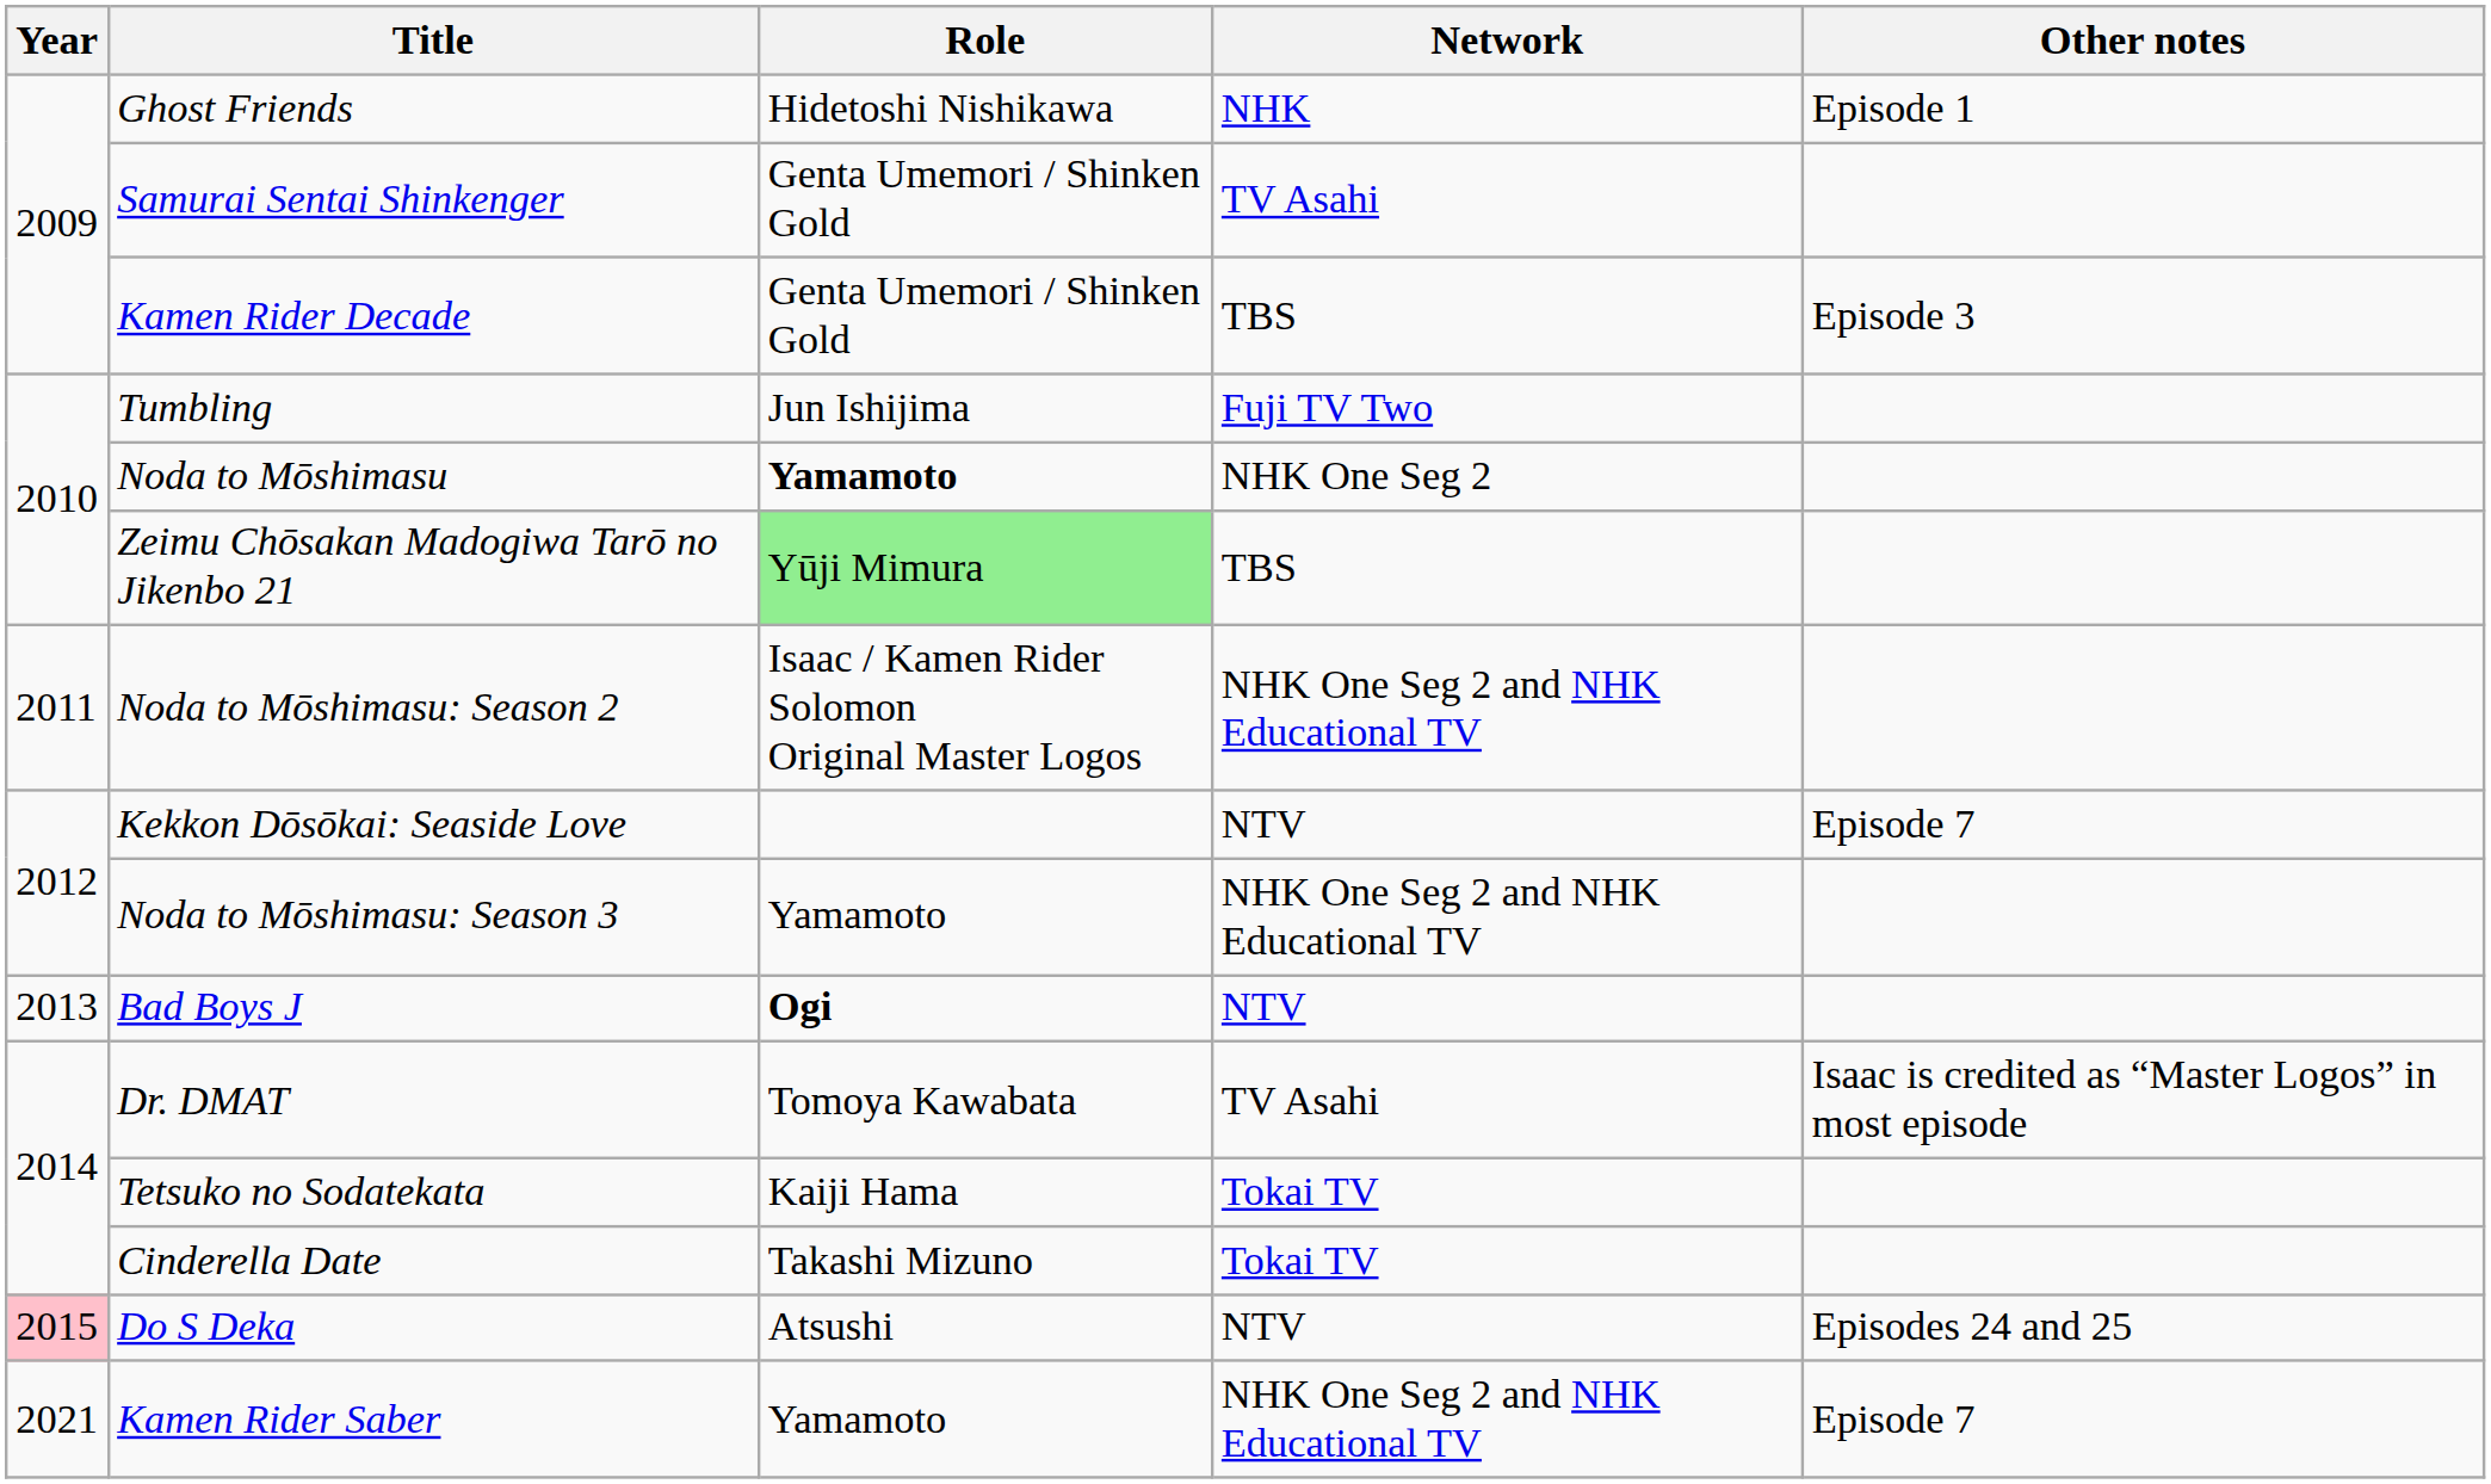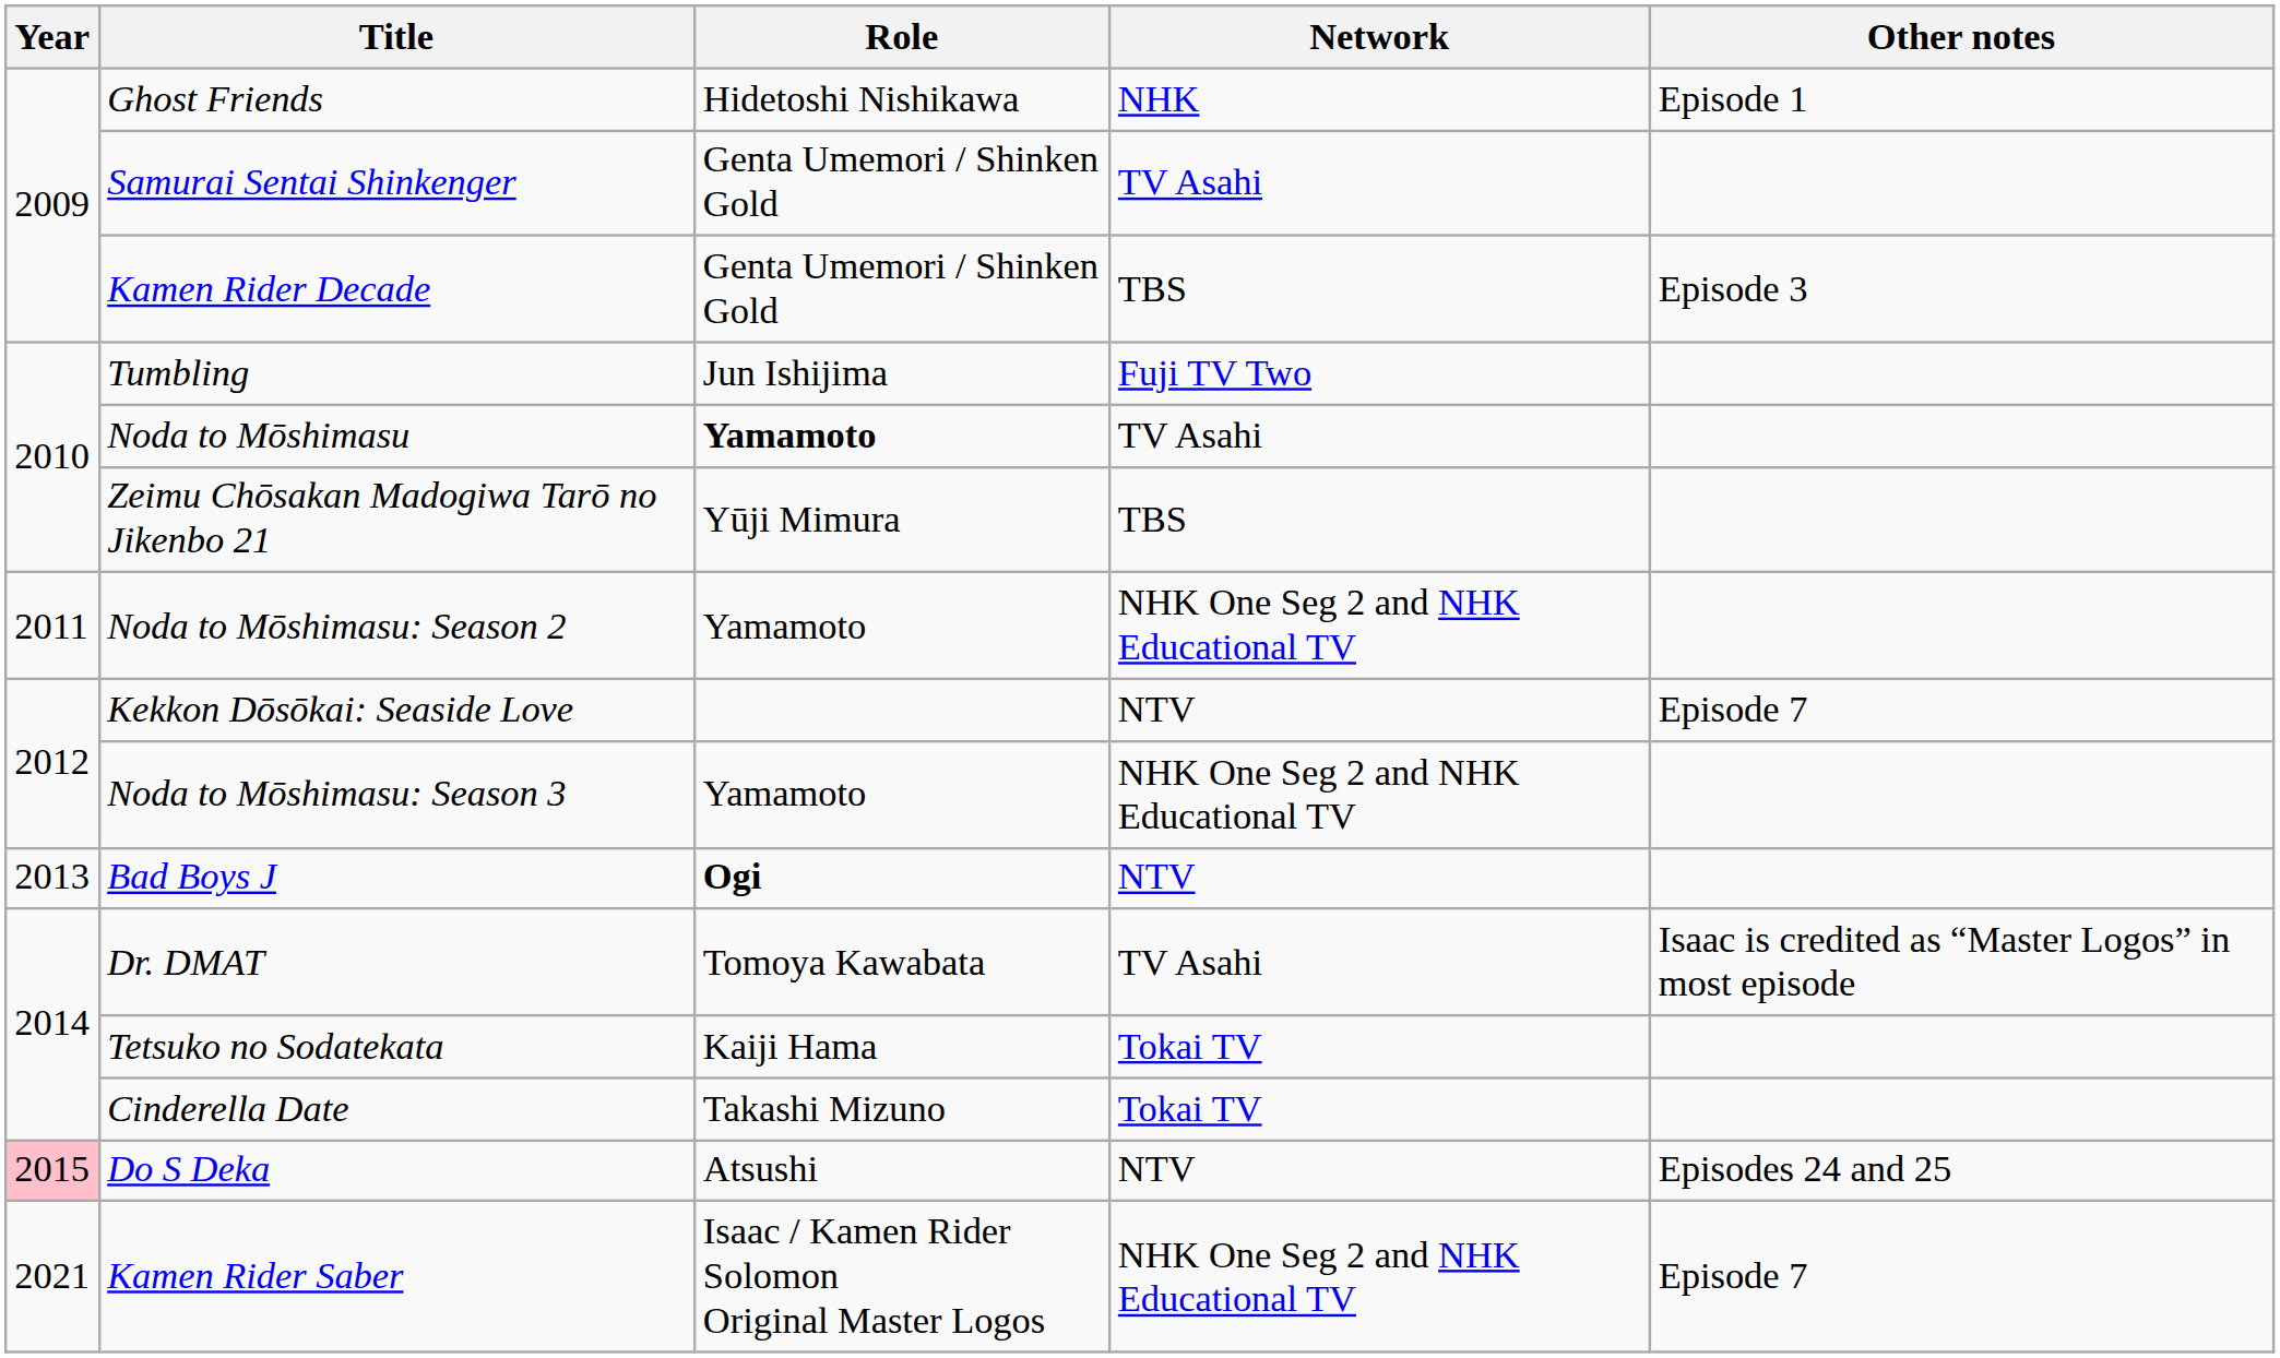 <table class="wikitable" style="font-size: 90%;">
 <tr>
 <th>Year</th>
 <th>Title</th>
 <th>Role</th>
 <th>Network</th>
 <th>Other notes</th>
 </tr>
 <tr>
 <td rowspan="3">2009</td>
 <td><em>Ghost Friends</em></td>
 <td>Hidetoshi Nishikawa</td>
 <td><a href='#'>NHK</a></td>
 <td>Episode 1</td>
 </tr>
 <tr>
 <td><em><a href='#'>Samurai Sentai Shinkenger</a></em></td>
 <td>Genta Umemori / Shinken Gold</td>
 <td><a href='#'>TV Asahi</a></td>
 <td></td>
 </tr>
 <tr>
 <td><em><a href='#'>Kamen Rider Decade</a></em></td>
 <td>Genta Umemori / Shinken Gold</td>
 <td>TBS</td>
 <td>Episode 3</td>
 </tr>
 <tr>
 <td rowspan="3">2010</td>
 <td><em>Tumbling</em></td>
 <td>Jun Ishijima</td>
 <td><a href='#'>Fuji TV Two</a></td>
 <td></td>
 </tr>
 <tr>
 <td><em>Noda to Mōshimasu</em></td>
 <td><strong>Yamamoto</strong></td>
-<td>NHK One Seg 2</td>
+<td>TV Asahi</td>
 <td></td>
 </tr>
 <tr>
 <td><em>Zeimu Chōsakan Madogiwa Tarō no Jikenbo 21</em></td>
-<td style="background: lightgreen;">Yūji Mimura</td>
+<td>Yūji Mimura</td>
 <td>TBS</td>
 <td></td>
 </tr>
 <tr>
 <td>2011</td>
 <td><em>Noda to Mōshimasu: Season 2</em></td>
-<td>Isaac / Kamen Rider Solomon<br>Original Master Logos</td>
+<td>Yamamoto</td>
 <td>NHK One Seg 2 and <a href='#'>NHK Educational TV</a></td>
 <td></td>
 </tr>
 <tr>
 <td rowspan="2">2012</td>
 <td><em>Kekkon Dōsōkai: Seaside Love</em></td>
 <td></td>
 <td>NTV</td>
 <td>Episode 7</td>
 </tr>
 <tr>
 <td><em>Noda to Mōshimasu: Season 3</em></td>
 <td>Yamamoto</td>
 <td>NHK One Seg 2 and NHK Educational TV</td>
 <td></td>
 </tr>
 <tr>
 <td>2013</td>
 <td><em><a href='#'>Bad Boys J</a></em></td>
 <td><strong>Ogi</strong></td>
 <td><a href='#'>NTV</a></td>
 <td></td>
 </tr>
 <tr>
 <td rowspan="3">2014</td>
 <td><em>Dr. DMAT</em></td>
 <td>Tomoya Kawabata</td>
 <td>TV Asahi</td>
 <td>Isaac is credited as “Master Logos” in most episode</td>
 </tr>
 <tr>
 <td><em>Tetsuko no Sodatekata</em></td>
 <td>Kaiji Hama</td>
 <td><a href='#'>Tokai TV</a></td>
 <td></td>
 </tr>
 <tr>
 <td><em>Cinderella Date</em></td>
 <td>Takashi Mizuno</td>
 <td><a href='#'>Tokai TV</a></td>
 <td></td>
 </tr>
 <tr>
 <td style="background: pink;">2015</td>
 <td><em><a href='#'>Do S Deka</a></em></td>
 <td>Atsushi</td>
 <td>NTV</td>
 <td>Episodes 24 and 25</td>
 </tr>
 <tr>
 <td>2021</td>
 <td><em><a href='#'>Kamen Rider Saber</a></em></td>
-<td>Yamamoto</td>
+<td>Isaac / Kamen Rider Solomon<br>Original Master Logos</td>
 <td>NHK One Seg 2 and <a href='#'>NHK Educational TV</a></td>
 <td>Episode 7</td>
 </tr>
 </table>
